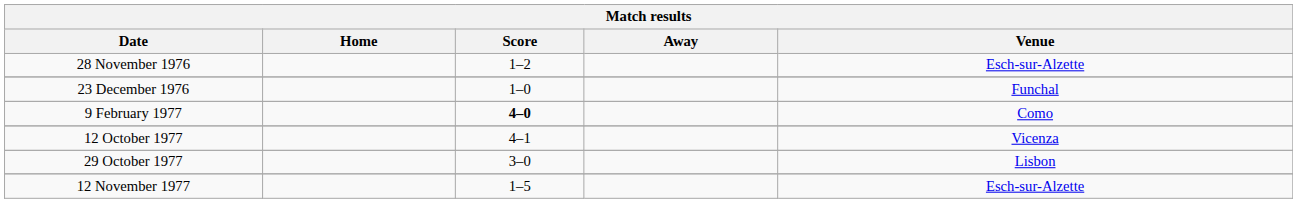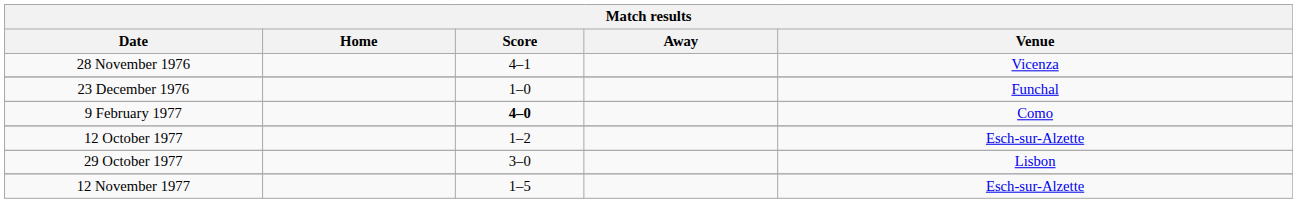 <table class="wikitable" style="font-size:90%; width: 100%; text-align: center;">
 <tr>
 <th colspan=6>Match results</th>
 </tr>
 <tr>
 <th width=20%>Date</th>
 <th width=15%>Home</th>
 <th width=10%>Score</th>
 <th width=15%>Away</th>
 <th width=40%>Venue</th>
 </tr>
 <tr>
 <td>28 November 1976</td>
 <td style="text-align:right"></td>
-<td>1–2</td>
+<td>4–1</td>
 <td style="text-align:left"></td>
-<td><a href='#'>Esch-sur-Alzette</a></td>
+<td><a href='#'>Vicenza</a></td>
 </tr>
 <tr>
 </tr>
 <tr>
 <td>23 December 1976</td>
 <td style="text-align:right"></td>
 <td>1–0</td>
 <td style="text-align:left"></td>
 <td><a href='#'>Funchal</a></td>
 </tr>
 <tr>
 </tr>
 <tr>
 <td>9 February 1977</td>
 <td style="text-align:right"></td>
 <td><strong>4–0</strong></td>
 <td style="text-align:left"></td>
 <td><a href='#'>Como</a></td>
 </tr>
 <tr>
 </tr>
 <tr>
 <td>12 October 1977</td>
 <td style="text-align:right"></td>
-<td>4–1</td>
+<td>1–2</td>
 <td style="text-align:left"></td>
-<td><a href='#'>Vicenza</a></td>
+<td><a href='#'>Esch-sur-Alzette</a></td>
 </tr>
 <tr>
 </tr>
 <tr>
 <td>29 October 1977</td>
 <td style="text-align:right"></td>
 <td>3–0</td>
 <td style="text-align:left"></td>
 <td><a href='#'>Lisbon</a></td>
 </tr>
 <tr>
 </tr>
 <tr>
 <td>12 November 1977</td>
 <td style="text-align:right"></td>
 <td>1–5</td>
 <td style="text-align:left"></td>
 <td><a href='#'>Esch-sur-Alzette</a></td>
 </tr>
 </table>
